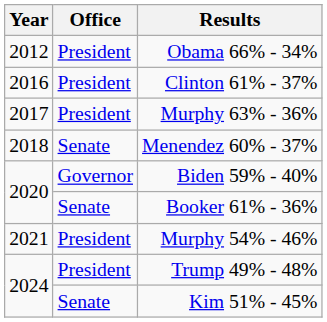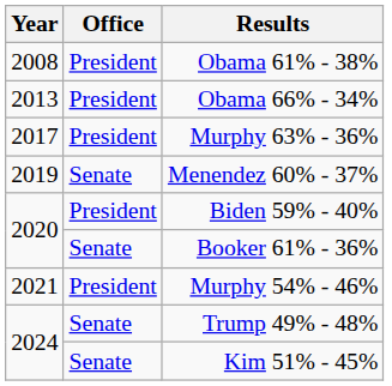 <table class=wikitable>
 <tr>
 <th>Year</th>
 <th>Office</th>
 <th>Results</th>
 </tr>
 <tr>
-<td>2012</td>
+<td>2008</td>
+<td><a href='#'>President</a></td>
+<td align="right" ><a href='#'>Obama</a> 61% - 38%</td>
+</tr>
+<tr>
+<td>2013</td>
 <td><a href='#'>President</a></td>
 <td align="right" ><a href='#'>Obama</a> 66% - 34%</td>
-</tr>
-<tr>
-<td>2016</td>
-<td><a href='#'>President</a></td>
-<td align="right" ><a href='#'>Clinton</a> 61% - 37%</td>
 </tr>
 <tr>
 <td>2017</td>
 <td><a href='#'>President</a></td>
 <td align="right" ><a href='#'>Murphy</a> 63% - 36%</td>
 </tr>
 <tr>
-<td>2018</td>
+<td>2019</td>
 <td><a href='#'>Senate</a></td>
 <td align="right" ><a href='#'>Menendez</a> 60% - 37%</td>
 </tr>
 <tr>
 <td rowspan=2>2020</td>
-<td><a href='#'>Governor</a></td>
+<td><a href='#'>President</a></td>
 <td align="right" ><a href='#'>Biden</a> 59% - 40%</td>
 </tr>
 <tr>
 <td><a href='#'>Senate</a></td>
 <td align="right" ><a href='#'>Booker</a> 61% - 36%</td>
 </tr>
 <tr>
 <td>2021</td>
 <td><a href='#'>President</a></td>
 <td align="right" ><a href='#'>Murphy</a> 54% - 46%</td>
 </tr>
 <tr>
 <td rowspan=2>2024</td>
-<td><a href='#'>President</a></td>
+<td><a href='#'>Senate</a></td>
 <td align="right" ><a href='#'>Trump</a> 49% - 48%</td>
 </tr>
 <tr>
 <td><a href='#'>Senate</a></td>
 <td align="right" ><a href='#'>Kim</a> 51% - 45%</td>
 </tr>
 </table>
